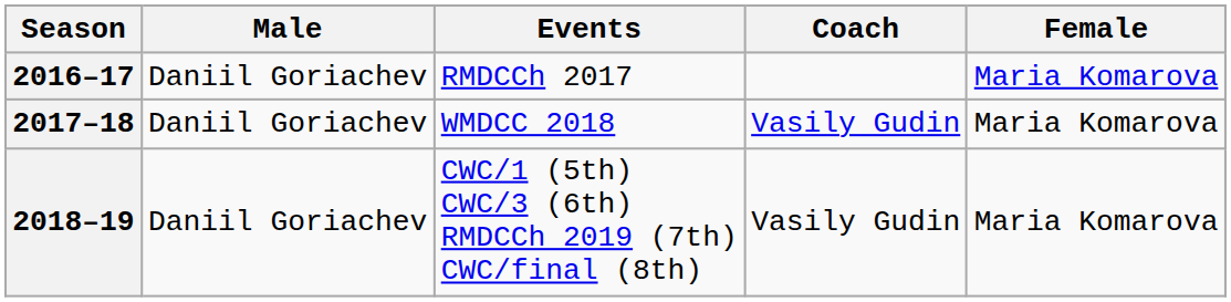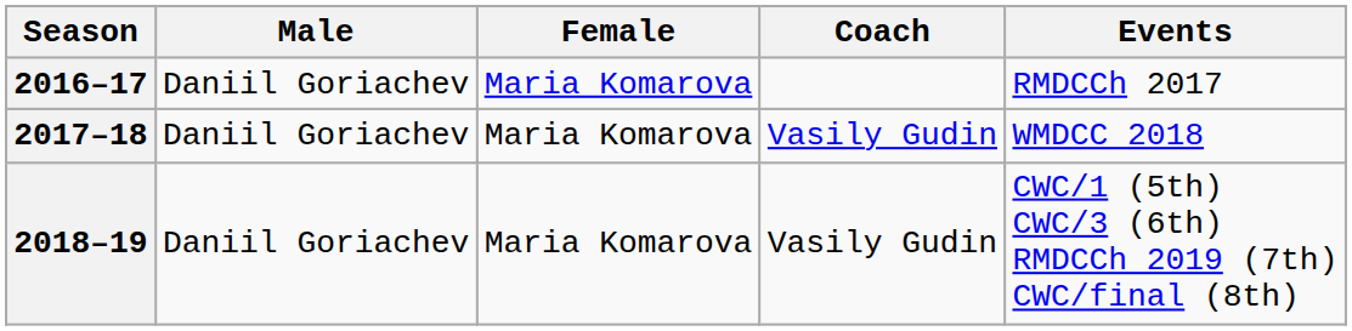 <table class="wikitable">
 <tr>
 <th scope="col">Season</th>
 <th scope="col">Male</th>
+<th scope="col">Female</th>
+<th scope="col">Coach</th>
 <th scope="col">Events</th>
-<th scope="col">Coach</th>
-<th scope="col">Female</th>
 </tr>
 <tr>
 <th scope="row">2016–17</th>
 <td>Daniil Goriachev</td>
+<td><a href='#'>Maria Komarova</a></td>
+<td></td>
 <td><a href='#'>RMDCCh</a> 2017 </td>
-<td></td>
-<td><a href='#'>Maria Komarova</a></td>
 </tr>
 <tr>
 <th scope="row">2017–18</th>
 <td>Daniil Goriachev</td>
+<td>Maria Komarova</td>
+<td><a href='#'>Vasily Gudin</a></td>
 <td><a href='#'>WMDCC 2018</a> </td>
-<td><a href='#'>Vasily Gudin</a></td>
-<td>Maria Komarova</td>
 </tr>
 <tr>
 <th scope="row">2018–19</th>
 <td>Daniil Goriachev</td>
+<td>Maria Komarova</td>
+<td>Vasily Gudin</td>
 <td><a href='#'>CWC/1</a> (5th)<br><a href='#'>CWC/3</a> (6th)<br><a href='#'>RMDCCh 2019</a> (7th)<br><a href='#'>CWC/final</a> (8th)</td>
-<td>Vasily Gudin</td>
-<td>Maria Komarova</td>
 </tr>
 </table>
